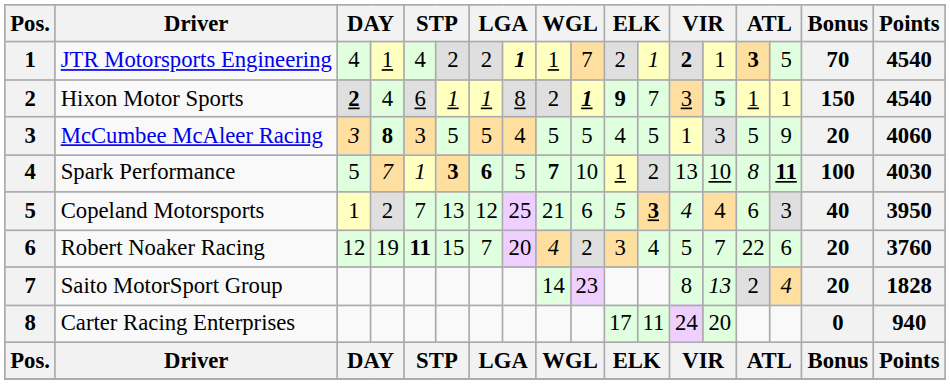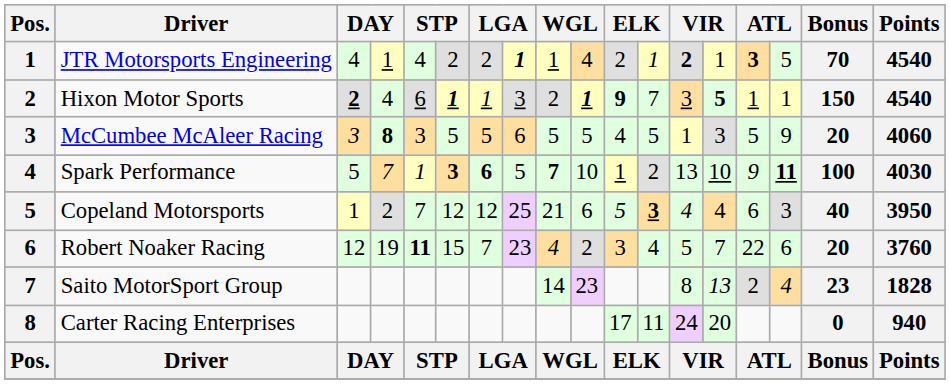 <table class="wikitable" style="font-size:85%; text-align:center;">
 <tr>
 <th>Pos.</th>
 <th>Driver</th>
 <th colspan="2">DAY</th>
 <th colspan="2">STP</th>
 <th colspan="2">LGA</th>
 <th colspan="2">WGL</th>
 <th colspan="2">ELK</th>
 <th colspan="2">VIR</th>
 <th colspan="2">ATL</th>
 <th>Bonus</th>
 <th>Points</th>
 </tr>
 <tr>
 <th>1</th>
 <td align=left><a href='#'>JTR Motorsports Engineering</a></td>
 <td style="background:#dfffdf;">4</td>
 <td style="background:#ffffbf;"><u>1</u></td>
 <td style="background:#dfffdf;">4</td>
 <td style="background:#dfdfdf;">2</td>
 <td style="background:#dfdfdf;">2</td>
 <td style="background:#ffffbf;"><strong><em>1</em></strong></td>
 <td style="background:#ffffbf;"><u>1</u></td>
-<td style="background:#ffdf9f;">7</td>
+<td style="background:#ffdf9f;">4</td>
 <td style="background:#dfdfdf;">2</td>
 <td style="background:#ffffbf;"><em>1</em></td>
 <td style="background:#dfdfdf;"><strong>2</strong></td>
 <td style="background:#ffffbf;">1</td>
 <td style="background:#ffdf9f;"><strong>3</strong></td>
 <td style="background:#dfffdf;">5</td>
 <th>70</th>
 <th>4540</th>
 </tr>
 <tr>
 <th>2</th>
 <td align=left>Hixon Motor Sports</td>
 <td style="background:#dfdfdf;"><u><strong>2</strong></u></td>
 <td style="background:#dfffdf;">4</td>
 <td style="background:#dfdfdf;"><u>6</u></td>
+<td style="background:#ffffbf;"><strong><u><em>1</em></u></strong></td>
 <td style="background:#ffffbf;"><u><em>1</em></u></td>
-<td style="background:#ffffbf;"><u><em>1</em></u></td>
-<td style="background:#dfdfdf;"><u>8</u></td>
+<td style="background:#dfdfdf;"><u>3</u></td>
 <td style="background:#dfdfdf;">2</td>
 <td style="background:#ffffbf;"><u><strong><em>1</em></strong></u></td>
 <td style="background:#dfffdf;"><strong>9</strong></td>
 <td style="background:#dfffdf;">7</td>
 <td style="background:#ffdf9f;"><u>3</u></td>
 <td style="background:#dfffdf;"><strong>5</strong></td>
 <td style="background:#ffffbf;"><u>1</u></td>
 <td style="background:#ffffbf;">1</td>
 <th>150</th>
 <th>4540</th>
 </tr>
 <tr>
 <th>3</th>
 <td align=left><a href='#'>McCumbee McAleer Racing</a></td>
 <td style="background:#ffdf9f;"><em>3</em></td>
 <td style="background:#dfffdf;"><strong>8</strong></td>
 <td style="background:#ffdf9f;">3</td>
 <td style="background:#dfffdf;">5</td>
 <td style="background:#ffdf9f;">5</td>
-<td style="background:#ffdf9f;">4</td>
+<td style="background:#ffdf9f;">6</td>
 <td style="background:#dfffdf;">5</td>
 <td style="background:#dfffdf;">5</td>
 <td style="background:#dfffdf;">4</td>
 <td style="background:#dfffdf;">5</td>
 <td style="background:#ffffbf;">1</td>
 <td style="background:#dfdfdf;">3</td>
 <td style="background:#dfffdf;">5</td>
 <td style="background:#dfffdf;">9</td>
 <th>20</th>
 <th>4060</th>
 </tr>
 <tr>
 <th>4</th>
 <td align=left>Spark Performance</td>
 <td style="background:#dfffdf;">5</td>
 <td style="background:#ffdf9f;"><em>7</em></td>
 <td style="background:#ffffbf;"><em>1</em></td>
 <td style="background:#ffdf9f;"><strong>3</strong></td>
 <td style="background:#dfffdf;"><strong>6</strong></td>
 <td style="background:#dfffdf;">5</td>
 <td style="background:#dfffdf;"><strong>7</strong></td>
 <td style="background:#dfffdf;">10</td>
 <td style="background:#ffffbf;"><u>1</u></td>
 <td style="background:#dfdfdf;">2</td>
 <td style="background:#dfffdf;">13</td>
 <td style="background:#dfffdf;"><u>10</u></td>
-<td style="background:#dfffdf;"><em>8</em></td>
+<td style="background:#dfffdf;"><em>9</em></td>
 <td style="background:#dfffdf;"><u><strong>11</strong></u></td>
 <th>100</th>
 <th>4030</th>
 </tr>
 <tr>
 <th>5</th>
 <td align=left>Copeland Motorsports</td>
 <td style="background:#ffffbf;">1</td>
 <td style="background:#dfdfdf;">2</td>
 <td style="background:#dfffdf;">7</td>
-<td style="background:#dfffdf;">13</td>
+<td style="background:#dfffdf;">12</td>
 <td style="background:#dfffdf;">12</td>
 <td style="background:#efcfff;">25</td>
 <td style="background:#dfffdf;">21</td>
 <td style="background:#dfffdf;">6</td>
 <td style="background:#dfffdf;"><em>5</em></td>
 <td style="background:#ffdf9f;"><u><strong>3</strong></u></td>
 <td style="background:#dfffdf;"><em>4</em></td>
 <td style="background:#ffdf9f;">4</td>
 <td style="background:#dfffdf;">6</td>
 <td style="background:#dfdfdf;">3</td>
 <th>40</th>
 <th>3950</th>
 </tr>
 <tr>
 <th>6</th>
 <td align=left>Robert Noaker Racing</td>
 <td style="background:#dfffdf;">12</td>
 <td style="background:#dfffdf;">19</td>
 <td style="background:#dfffdf;"><strong>11</strong></td>
 <td style="background:#dfffdf;">15</td>
 <td style="background:#dfffdf;">7</td>
-<td style="background:#efcfff;">20</td>
+<td style="background:#efcfff;">23</td>
 <td style="background:#ffdf9f;"><em>4</em></td>
 <td style="background:#dfdfdf;">2</td>
 <td style="background:#ffdf9f;">3</td>
 <td style="background:#dfffdf;">4</td>
 <td style="background:#dfffdf;">5</td>
 <td style="background:#dfffdf;">7</td>
 <td style="background:#dfffdf;">22</td>
 <td style="background:#dfffdf;">6</td>
 <th>20</th>
 <th>3760</th>
 </tr>
 <tr>
 <th>7</th>
 <td align=left>Saito MotorSport Group</td>
 <td></td>
 <td></td>
 <td></td>
 <td></td>
 <td></td>
 <td></td>
 <td style="background:#dfffdf;">14</td>
 <td style="background:#efcfff;">23</td>
 <td></td>
 <td></td>
 <td style="background:#dfffdf;">8</td>
 <td style="background:#dfffdf;"><em>13</em></td>
 <td style="background:#dfdfdf;">2</td>
 <td style="background:#ffdf9f;"><em>4</em></td>
-<th>20</th>
+<th>23</th>
 <th>1828</th>
 </tr>
 <tr>
 <th>8</th>
 <td align=left>Carter Racing Enterprises</td>
 <td></td>
 <td></td>
 <td></td>
 <td></td>
 <td></td>
 <td></td>
 <td></td>
 <td></td>
 <td style="background:#dfffdf;">17</td>
 <td style="background:#dfffdf;">11</td>
 <td style="background:#efcfff;">24</td>
 <td style="background:#dfffdf;">20</td>
 <td></td>
 <td></td>
 <th>0</th>
 <th>940</th>
 </tr>
 <tr>
 <th>Pos.</th>
 <th>Driver</th>
 <th colspan="2">DAY</th>
 <th colspan="2">STP</th>
 <th colspan="2">LGA</th>
 <th colspan="2">WGL</th>
 <th colspan="2">ELK</th>
 <th colspan="2">VIR</th>
 <th colspan="2">ATL</th>
 <th>Bonus</th>
 <th>Points</th>
 </tr>
 <tr>
 </tr>
 </table>
